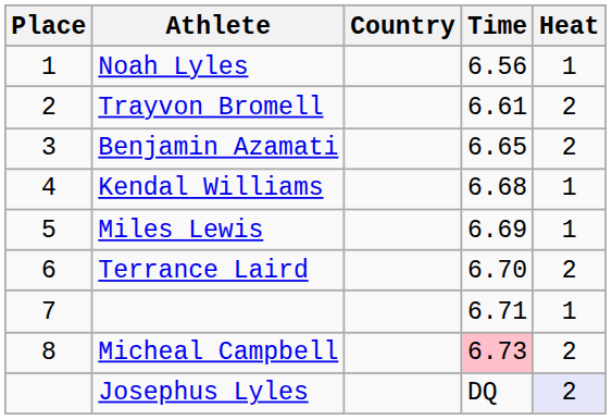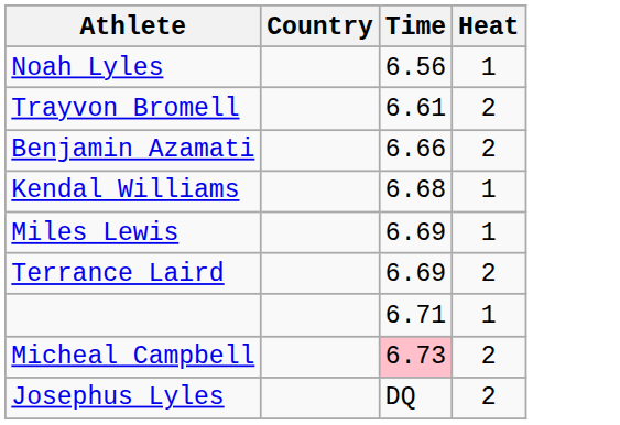 <table class="wikitable">
 <tr>
-<th>Place</th>
 <th>Athlete</th>
 <th>Country</th>
 <th>Time</th>
 <th>Heat</th>
 </tr>
 <tr>
-<td align=center>1</td>
 <td><a href='#'>Noah Lyles</a></td>
 <td></td>
 <td>6.56</td>
 <td align=center>1</td>
 </tr>
 <tr>
-<td align=center>2</td>
 <td><a href='#'>Trayvon Bromell</a></td>
 <td></td>
 <td>6.61</td>
 <td align=center>2</td>
 </tr>
 <tr>
-<td align=center>3</td>
 <td><a href='#'>Benjamin Azamati</a></td>
 <td></td>
-<td>6.65</td>
+<td>6.66</td>
 <td align=center>2</td>
 </tr>
 <tr>
-<td align=center>4</td>
 <td><a href='#'>Kendal Williams</a></td>
 <td></td>
 <td>6.68</td>
 <td align=center>1</td>
 </tr>
 <tr>
-<td align=center>5</td>
 <td><a href='#'>Miles Lewis</a></td>
 <td></td>
 <td>6.69</td>
 <td align=center>1</td>
 </tr>
 <tr>
-<td align=center>6</td>
 <td><a href='#'>Terrance Laird</a></td>
 <td></td>
-<td>6.70</td>
+<td>6.69</td>
 <td align=center>2</td>
 </tr>
 <tr>
-<td align=center>7</td>
 <td></td>
 <td></td>
 <td>6.71</td>
 <td align=center>1</td>
 </tr>
 <tr>
-<td align=center>8</td>
 <td><a href='#'>Micheal Campbell</a></td>
 <td></td>
 <td style="background: pink;">6.73</td>
 <td align=center>2</td>
 </tr>
 <tr>
-<td align=center></td>
 <td><a href='#'>Josephus Lyles</a></td>
 <td></td>
 <td>DQ</td>
-<td align=center style="background: lavender;">2</td>
+<td align=center>2</td>
 </tr>
 </table>
